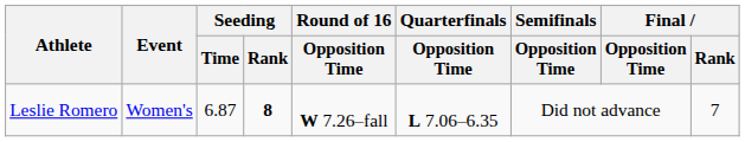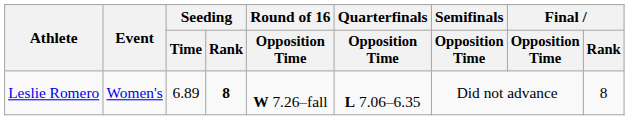 <table class="wikitable" style="font-size:90%; text-align:center">
 <tr>
 <th rowspan=2>Athlete</th>
 <th rowspan=2>Event</th>
 <th colspan="2">Seeding</th>
 <th>Round of 16</th>
 <th>Quarterfinals</th>
 <th>Semifinals</th>
 <th colspan="2">Final / </th>
 </tr>
 <tr style="font-size:95%">
 <th>Time</th>
 <th>Rank</th>
 <th>Opposition<br>Time</th>
 <th>Opposition<br>Time</th>
 <th>Opposition<br>Time</th>
 <th>Opposition<br>Time</th>
 <th>Rank</th>
 </tr>
 <tr align=center>
 <td align=left><a href='#'>Leslie Romero</a></td>
 <td align=left><a href='#'>Women's</a></td>
-<td>6.87</td>
+<td>6.89</td>
 <td><strong>8</strong></td>
 <td><br><strong>W</strong> 7.26–fall</td>
 <td><br><strong>L</strong> 7.06–6.35</td>
 <td colspan=2>Did not advance</td>
-<td>7</td>
+<td>8</td>
 </tr>
 </table>
